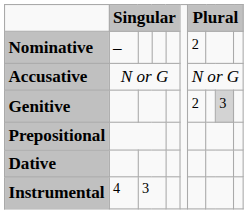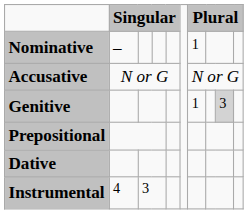 <table class="wikitable">
 <tr>
 <td></td>
 <td style="background:#C0C0C0" colspan="4" align="center"><strong>Singular</strong></td>
 <td rowspan="7"></td>
 <td style="background:#C0C0C0" colspan="4" align="center"><strong>Plural</strong></td>
 </tr>
 <tr>
 <td style="background:#C0C0C0"><strong>Nominative</strong></td>
 <td>–</td>
 <td></td>
 <td></td>
 <td></td>
-<td><sup>2</sup></td>
+<td><sup>1</sup></td>
 <td colspan="2"></td>
 <td></td>
 </tr>
 <tr>
 <td style="background:#C0C0C0"><strong>Accusative</strong></td>
 <td colspan="4" align="center"><em>N or G</em></td>
 <td colspan="4" align="center"><em>N or G</em></td>
 </tr>
 <tr>
 <td style="background:#C0C0C0"><strong>Genitive</strong></td>
 <td></td>
 <td colspan="2"></td>
 <td></td>
-<td><sup>2</sup></td>
+<td><sup>1</sup></td>
 <td></td>
 <td style="background: lightgrey;"><sup>3</sup></td>
 <td></td>
 </tr>
 <tr>
 <td style="background:#C0C0C0"><strong>Prepositional</strong></td>
 <td colspan="3"></td>
 <td></td>
 <td></td>
 <td colspan="2"></td>
 <td></td>
 </tr>
 <tr>
 <td style="background:#C0C0C0"><strong>Dative</strong></td>
 <td></td>
 <td colspan="2"></td>
 <td></td>
 <td></td>
 <td colspan="2"></td>
 <td></td>
 </tr>
 <tr>
 <td style="background:#C0C0C0"><strong>Instrumental</strong></td>
 <td><sup>4</sup></td>
 <td colspan="2"><sup>3</sup></td>
 <td></td>
 <td></td>
 <td colspan="2"></td>
 <td></td>
 </tr>
 </table>
